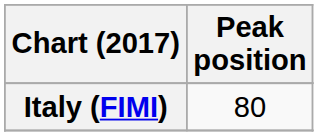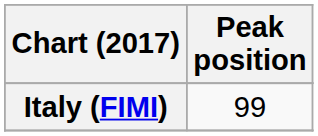 <table class="wikitable sortable plainrowheaders" style="text-align:center">
 <tr>
 <th scope="col">Chart (2017)</th>
 <th scope="col">Peak<br> position</th>
 </tr>
 <tr>
 </tr>
 <tr>
 </tr>
 <tr>
 </tr>
 <tr>
 </tr>
 <tr>
 </tr>
 <tr>
 </tr>
 <tr>
 </tr>
 <tr>
 </tr>
 <tr>
 </tr>
 <tr>
 </tr>
 <tr>
 </tr>
 <tr>
 <th scope="row">Italy (<a href='#'>FIMI</a>)</th>
-<td>80</td>
+<td>99</td>
 </tr>
 <tr>
 </tr>
 <tr>
 </tr>
 <tr>
 </tr>
 <tr>
 </tr>
 <tr>
 </tr>
 <tr>
 </tr>
 <tr>
 </tr>
 <tr>
 </tr>
 <tr>
 </tr>
 <tr>
 </tr>
 </table>
